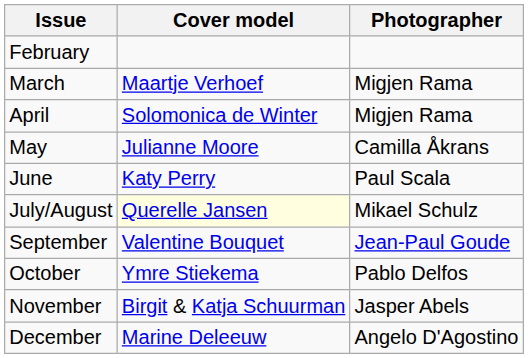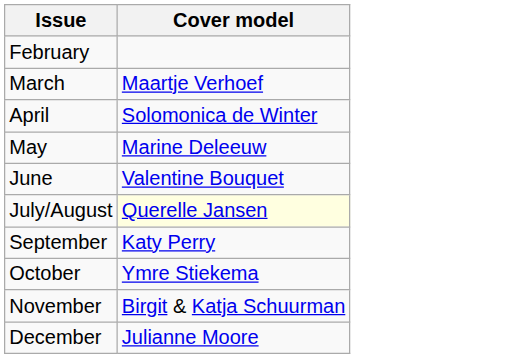 <table class="sortable wikitable">
 <tr>
 <th>Issue</th>
 <th>Cover model</th>
-<th>Photographer</th>
 </tr>
 <tr>
 <td>February</td>
-<td></td>
 <td></td>
 </tr>
 <tr>
 <td>March</td>
 <td><a href='#'>Maartje Verhoef</a></td>
-<td>Migjen Rama</td>
 </tr>
 <tr>
 <td>April</td>
 <td><a href='#'>Solomonica de Winter</a></td>
-<td>Migjen Rama</td>
 </tr>
 <tr>
 <td>May</td>
-<td><a href='#'>Julianne Moore</a></td>
-<td>Camilla Åkrans</td>
+<td><a href='#'>Marine Deleeuw</a></td>
 </tr>
 <tr>
 <td>June</td>
-<td><a href='#'>Katy Perry</a></td>
-<td>Paul Scala</td>
+<td><a href='#'>Valentine Bouquet</a></td>
 </tr>
 <tr>
 <td>July/August</td>
 <td style="background: lightyellow;"><a href='#'>Querelle Jansen</a></td>
-<td>Mikael Schulz</td>
 </tr>
 <tr>
 <td>September</td>
-<td><a href='#'>Valentine Bouquet</a></td>
-<td><a href='#'>Jean-Paul Goude</a></td>
+<td><a href='#'>Katy Perry</a></td>
 </tr>
 <tr>
 <td>October</td>
 <td><a href='#'>Ymre Stiekema</a></td>
-<td>Pablo Delfos</td>
 </tr>
 <tr>
 <td>November</td>
 <td><a href='#'>Birgit</a> & <a href='#'>Katja Schuurman</a></td>
-<td>Jasper Abels</td>
 </tr>
 <tr>
 <td>December</td>
-<td><a href='#'>Marine Deleeuw</a></td>
-<td>Angelo D'Agostino</td>
+<td><a href='#'>Julianne Moore</a></td>
 </tr>
 </table>
